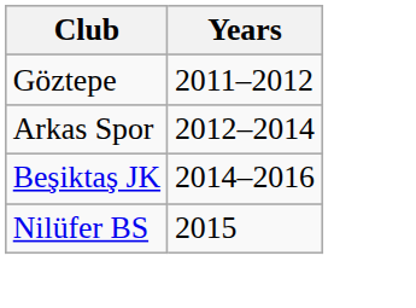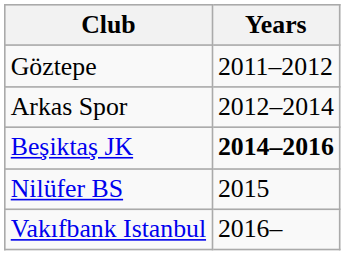 <table class="wikitable">
 <tr>
 <th>Club</th>
 <th>Years</th>
 </tr>
 <tr>
 <td> Göztepe</td>
 <td>2011–2012</td>
 </tr>
 <tr>
 <td> Arkas Spor</td>
 <td>2012–2014</td>
 </tr>
 <tr>
 <td> <a href='#'>Beşiktaş JK</a></td>
-<td>2014–2016</td>
+<td><strong>2014–2016</strong></td>
 </tr>
 <tr>
 <td> <a href='#'>Nilüfer BS</a></td>
 <td>2015</td>
 </tr>
+<tr>
+<td> <a href='#'>Vakıfbank Istanbul</a></td>
+<td>2016–</td>
+</tr>
 </table>
